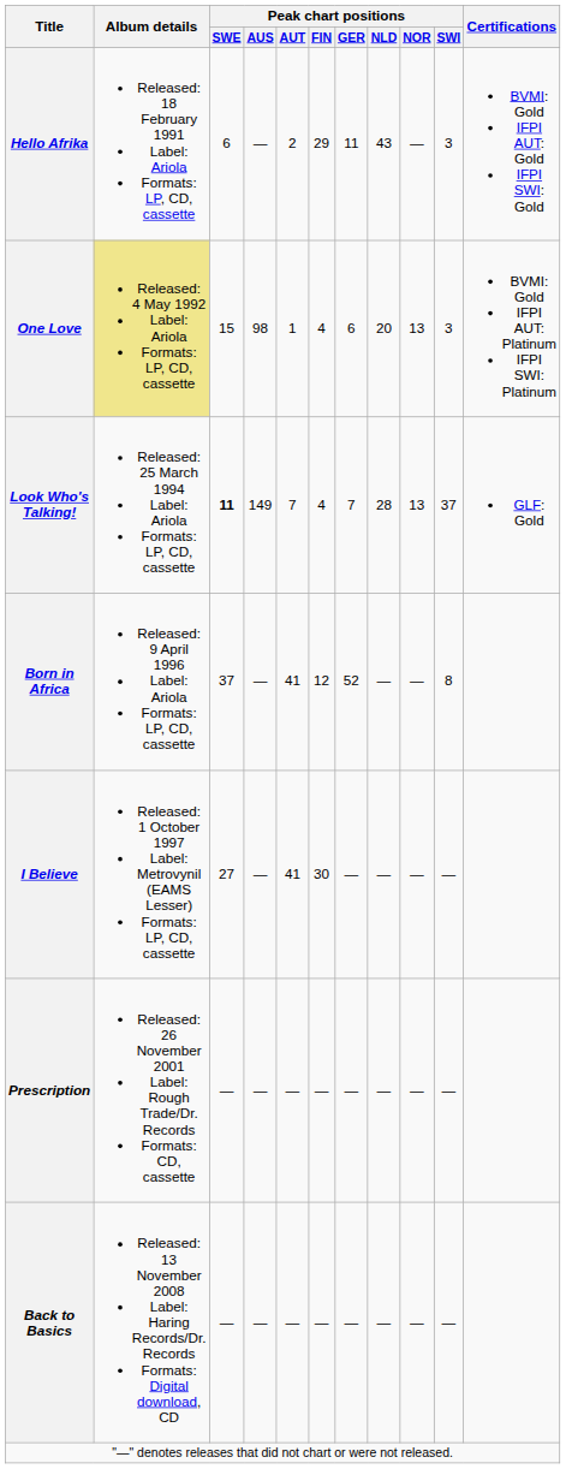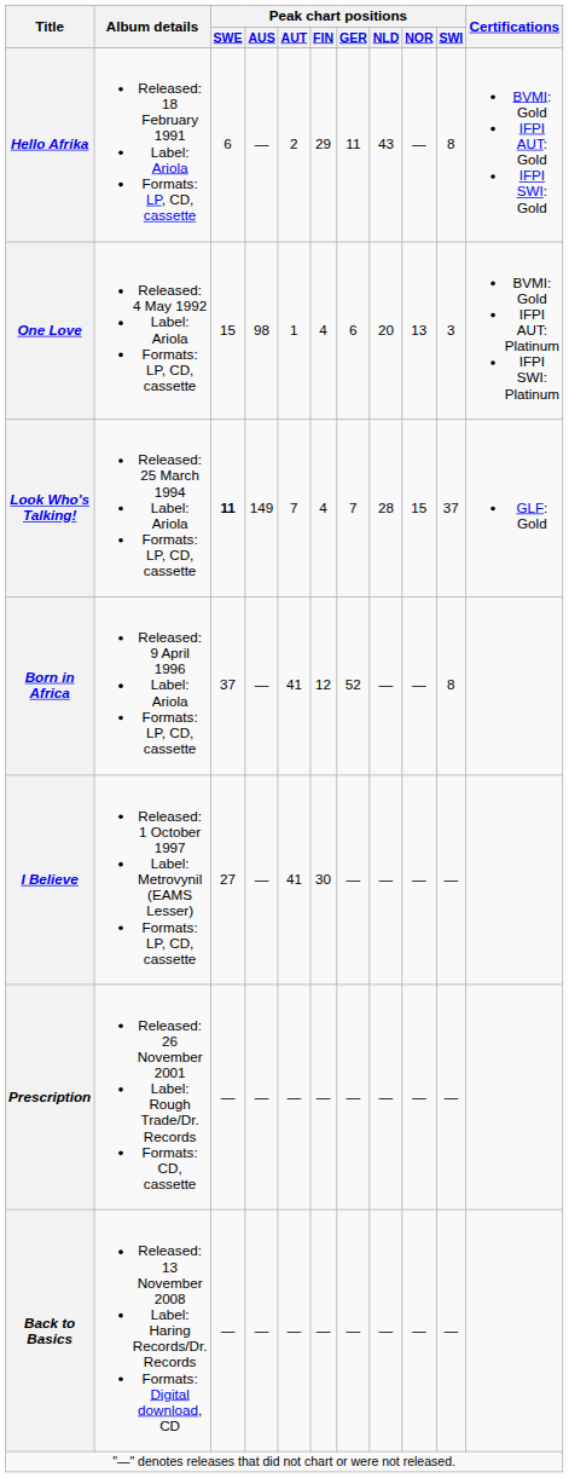 <table class="wikitable plainrowheaders" style="text-align:center;">
 <tr>
 <th scope="col" rowspan="2" style="width:12em;">Title</th>
 <th scope="col" rowspan="2" style="width:16em;">Album details</th>
 <th scope="col" colspan="8">Peak chart positions</th>
 <th scope="col" rowspan="2" style="width:12em;"><a href='#'>Certifications</a></th>
 </tr>
 <tr>
 <th scope="col" style="width:3em;font-size:90%;"><a href='#'>SWE</a><br></th>
 <th scope="col" style="width:3em;font-size:90%;"><a href='#'>AUS</a><br></th>
 <th scope="col" style="width:3em;font-size:90%;"><a href='#'>AUT</a><br></th>
 <th scope="col" style="width:3em;font-size:90%;"><a href='#'>FIN</a><br></th>
 <th scope="col" style="width:3em;font-size:90%;"><a href='#'>GER</a><br></th>
 <th scope="col" style="width:3em;font-size:90%;"><a href='#'>NLD</a><br></th>
 <th scope="col" style="width:3em;font-size:90%;"><a href='#'>NOR</a><br></th>
 <th scope="col" style="width:3em;font-size:90%;"><a href='#'>SWI</a><br></th>
 </tr>
 <tr>
 <th scope="row"><em><a href='#'>Hello Afrika</a></em></th>
 <td><br><ul><li>Released: 18 February 1991</li><li>Label: <a href='#'>Ariola</a></li><li>Formats: <a href='#'>LP</a>, CD, <a href='#'>cassette</a></li></ul></td>
 <td>6</td>
 <td>—</td>
 <td>2</td>
 <td>29</td>
 <td>11</td>
 <td>43</td>
 <td>—</td>
-<td>3</td>
+<td>8</td>
 <td><br><ul><li><a href='#'>BVMI</a>: Gold</li><li><a href='#'>IFPI AUT</a>: Gold</li><li><a href='#'>IFPI SWI</a>: Gold</li></ul></td>
 </tr>
 <tr>
 <th scope="row"><em><a href='#'>One Love</a></em></th>
-<td style="background: khaki;"><br><ul><li>Released: 4 May 1992</li><li>Label: Ariola</li><li>Formats: LP, CD, cassette</li></ul></td>
+<td><br><ul><li>Released: 4 May 1992</li><li>Label: Ariola</li><li>Formats: LP, CD, cassette</li></ul></td>
 <td>15</td>
 <td>98</td>
 <td>1</td>
 <td>4</td>
 <td>6</td>
 <td>20</td>
 <td>13</td>
 <td>3</td>
 <td><br><ul><li>BVMI: Gold</li><li>IFPI AUT: Platinum</li><li>IFPI SWI: Platinum</li></ul></td>
 </tr>
 <tr>
 <th scope="row"><em><a href='#'>Look Who's Talking!</a></em></th>
 <td><br><ul><li>Released: 25 March 1994</li><li>Label: Ariola</li><li>Formats: LP, CD, cassette</li></ul></td>
 <td><strong>11</strong></td>
 <td>149</td>
 <td>7</td>
 <td>4</td>
 <td>7</td>
 <td>28</td>
-<td>13</td>
+<td>15</td>
 <td>37</td>
 <td><br><ul><li><a href='#'>GLF</a>: Gold</li></ul></td>
 </tr>
 <tr>
 <th scope="row"><em><a href='#'>Born in Africa</a></em></th>
 <td><br><ul><li>Released: 9 April 1996</li><li>Label: Ariola</li><li>Formats: LP, CD, cassette</li></ul></td>
 <td>37</td>
 <td>—</td>
 <td>41</td>
 <td>12</td>
 <td>52</td>
 <td>—</td>
 <td>—</td>
 <td>8</td>
 <td></td>
 </tr>
 <tr>
 <th scope="row"><em><a href='#'>I Believe</a></em></th>
 <td><br><ul><li>Released: 1 October 1997</li><li>Label: Metrovynil (EAMS Lesser)</li><li>Formats: LP, CD, cassette</li></ul></td>
 <td>27</td>
 <td>—</td>
 <td>41</td>
 <td>30</td>
 <td>—</td>
 <td>—</td>
 <td>—</td>
 <td>—</td>
 <td></td>
 </tr>
 <tr>
 <th scope="row"><em>Prescription</em></th>
 <td><br><ul><li>Released: 26 November 2001</li><li>Label: Rough Trade/Dr. Records</li><li>Formats: CD, cassette</li></ul></td>
 <td>—</td>
 <td>—</td>
 <td>—</td>
 <td>—</td>
 <td>—</td>
 <td>—</td>
 <td>—</td>
 <td>—</td>
 <td></td>
 </tr>
 <tr>
 <th scope="row"><em>Back to Basics</em></th>
 <td><br><ul><li>Released: 13 November 2008</li><li>Label: Haring Records/Dr. Records</li><li>Formats: <a href='#'>Digital download</a>, CD</li></ul></td>
 <td>—</td>
 <td>—</td>
 <td>—</td>
 <td>—</td>
 <td>—</td>
 <td>—</td>
 <td>—</td>
 <td>—</td>
 <td></td>
 </tr>
 <tr>
 <td align="center" colspan="14" style="font-size:90%">"—" denotes releases that did not chart or were not released.</td>
 </tr>
 </table>
